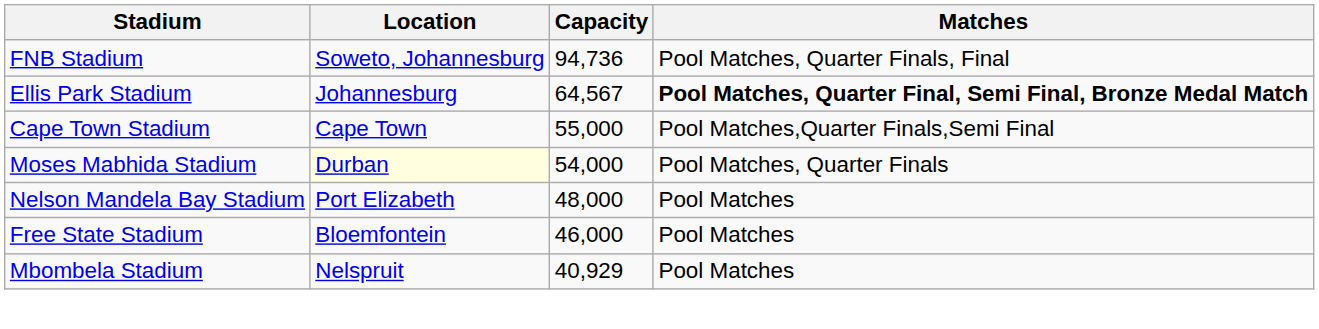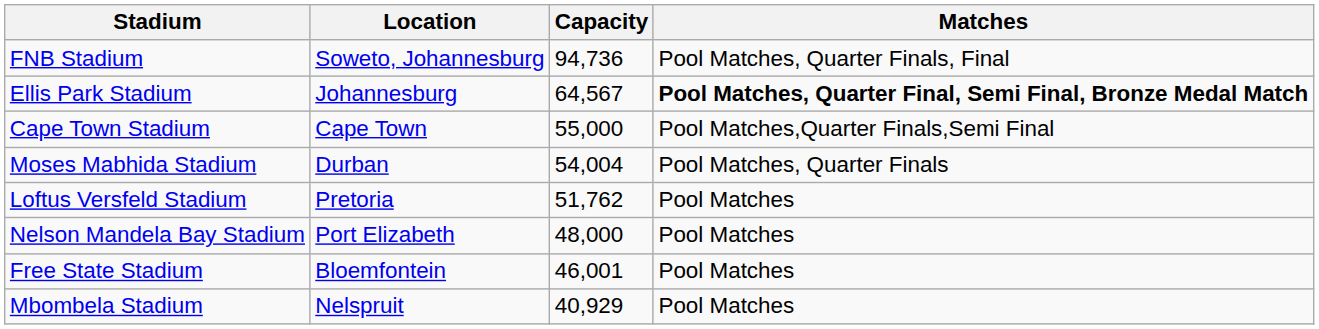 <table class="wikitable sortable">
 <tr>
 <th>Stadium</th>
 <th>Location</th>
 <th>Capacity</th>
 <th>Matches</th>
 </tr>
 <tr>
 <td><a href='#'>FNB Stadium</a></td>
 <td><a href='#'>Soweto, Johannesburg</a></td>
 <td>94,736</td>
 <td>Pool Matches, Quarter Finals, Final</td>
 </tr>
 <tr>
 <td><a href='#'>Ellis Park Stadium</a></td>
 <td><a href='#'>Johannesburg</a></td>
 <td>64,567</td>
 <td><strong>Pool Matches, Quarter Final, Semi Final, Bronze Medal Match</strong></td>
 </tr>
 <tr>
 <td><a href='#'>Cape Town Stadium</a></td>
 <td><a href='#'>Cape Town</a></td>
 <td>55,000</td>
 <td>Pool Matches,Quarter Finals,Semi Final</td>
 </tr>
 <tr>
 <td><a href='#'>Moses Mabhida Stadium</a></td>
-<td style="background: lightyellow;"><a href='#'>Durban</a></td>
-<td>54,000</td>
+<td><a href='#'>Durban</a></td>
+<td>54,004</td>
 <td>Pool Matches, Quarter Finals</td>
+</tr>
+<tr>
+<td><a href='#'>Loftus Versfeld Stadium</a></td>
+<td><a href='#'>Pretoria</a></td>
+<td>51,762</td>
+<td>Pool Matches</td>
 </tr>
 <tr>
 <td><a href='#'>Nelson Mandela Bay Stadium</a></td>
 <td><a href='#'>Port Elizabeth</a></td>
 <td>48,000</td>
 <td>Pool Matches</td>
 </tr>
 <tr>
 <td><a href='#'>Free State Stadium</a></td>
 <td><a href='#'>Bloemfontein</a></td>
-<td>46,000</td>
+<td>46,001</td>
 <td>Pool Matches</td>
 </tr>
 <tr>
 <td><a href='#'>Mbombela Stadium</a></td>
 <td><a href='#'>Nelspruit</a></td>
 <td>40,929</td>
 <td>Pool Matches</td>
 </tr>
 </table>
